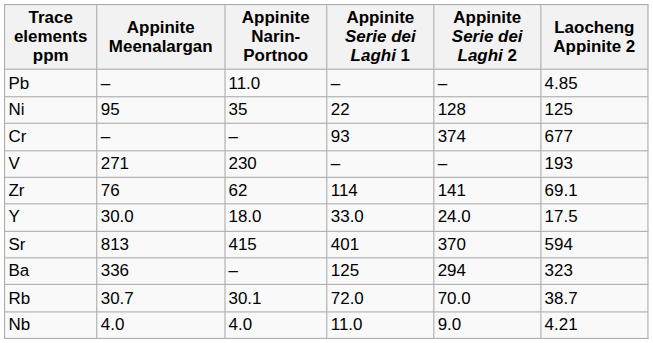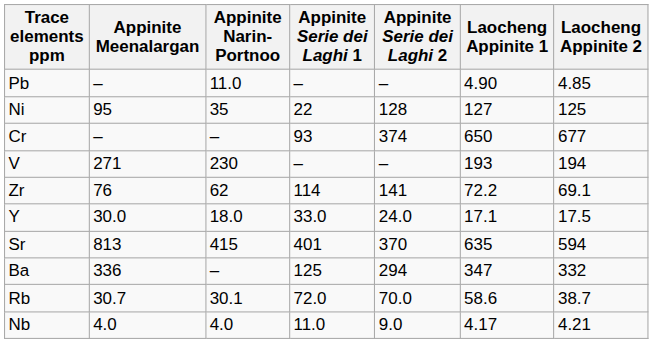 <table class="wikitable" style="text-align:left">
 <tr>
 <th>Trace elements<br>ppm</th>
 <th>Appinite Meenalargan</th>
 <th>Appinite Narin-Portnoo</th>
 <th>Appinite <em>Serie dei Laghi</em> 1</th>
 <th>Appinite <em>Serie dei Laghi</em> 2</th>
+<th>Laocheng Appinite 1</th>
 <th>Laocheng Appinite 2</th>
 </tr>
 <tr>
 <td style="text-align:left">Pb</td>
 <td>–</td>
 <td>11.0</td>
 <td>–</td>
 <td>–</td>
+<td>4.90</td>
 <td>4.85</td>
 </tr>
 <tr>
 <td style="text-align:left">Ni</td>
 <td>95</td>
 <td>35</td>
 <td>22</td>
 <td>128</td>
+<td>127</td>
 <td>125</td>
 </tr>
 <tr>
 <td style="text-align:left">Cr</td>
 <td>–</td>
 <td>–</td>
 <td>93</td>
 <td>374</td>
+<td>650</td>
 <td>677</td>
 </tr>
 <tr>
 <td style="text-align:left">V</td>
 <td>271</td>
 <td>230</td>
 <td>–</td>
 <td>–</td>
 <td>193</td>
+<td>194</td>
 </tr>
 <tr>
 <td style="text-align:left">Zr</td>
 <td>76</td>
 <td>62</td>
 <td>114</td>
 <td>141</td>
+<td>72.2</td>
 <td>69.1</td>
 </tr>
 <tr>
 <td style="text-align:left">Y</td>
 <td>30.0</td>
 <td>18.0</td>
 <td>33.0</td>
 <td>24.0</td>
+<td>17.1</td>
 <td>17.5</td>
 </tr>
 <tr>
 <td style="text-align:left">Sr</td>
 <td>813</td>
 <td>415</td>
 <td>401</td>
 <td>370</td>
+<td>635</td>
 <td>594</td>
 </tr>
 <tr>
 <td style="text-align:left">Ba</td>
 <td>336</td>
 <td>–</td>
 <td>125</td>
 <td>294</td>
-<td>323</td>
+<td>347</td>
+<td>332</td>
 </tr>
 <tr>
 <td style="text-align:left">Rb</td>
 <td>30.7</td>
 <td>30.1</td>
 <td>72.0</td>
 <td>70.0</td>
+<td>58.6</td>
 <td>38.7</td>
 </tr>
 <tr>
 <td style="text-align:left">Nb</td>
 <td>4.0</td>
 <td>4.0</td>
 <td>11.0</td>
 <td>9.0</td>
+<td>4.17</td>
 <td>4.21</td>
 </tr>
 </table>
